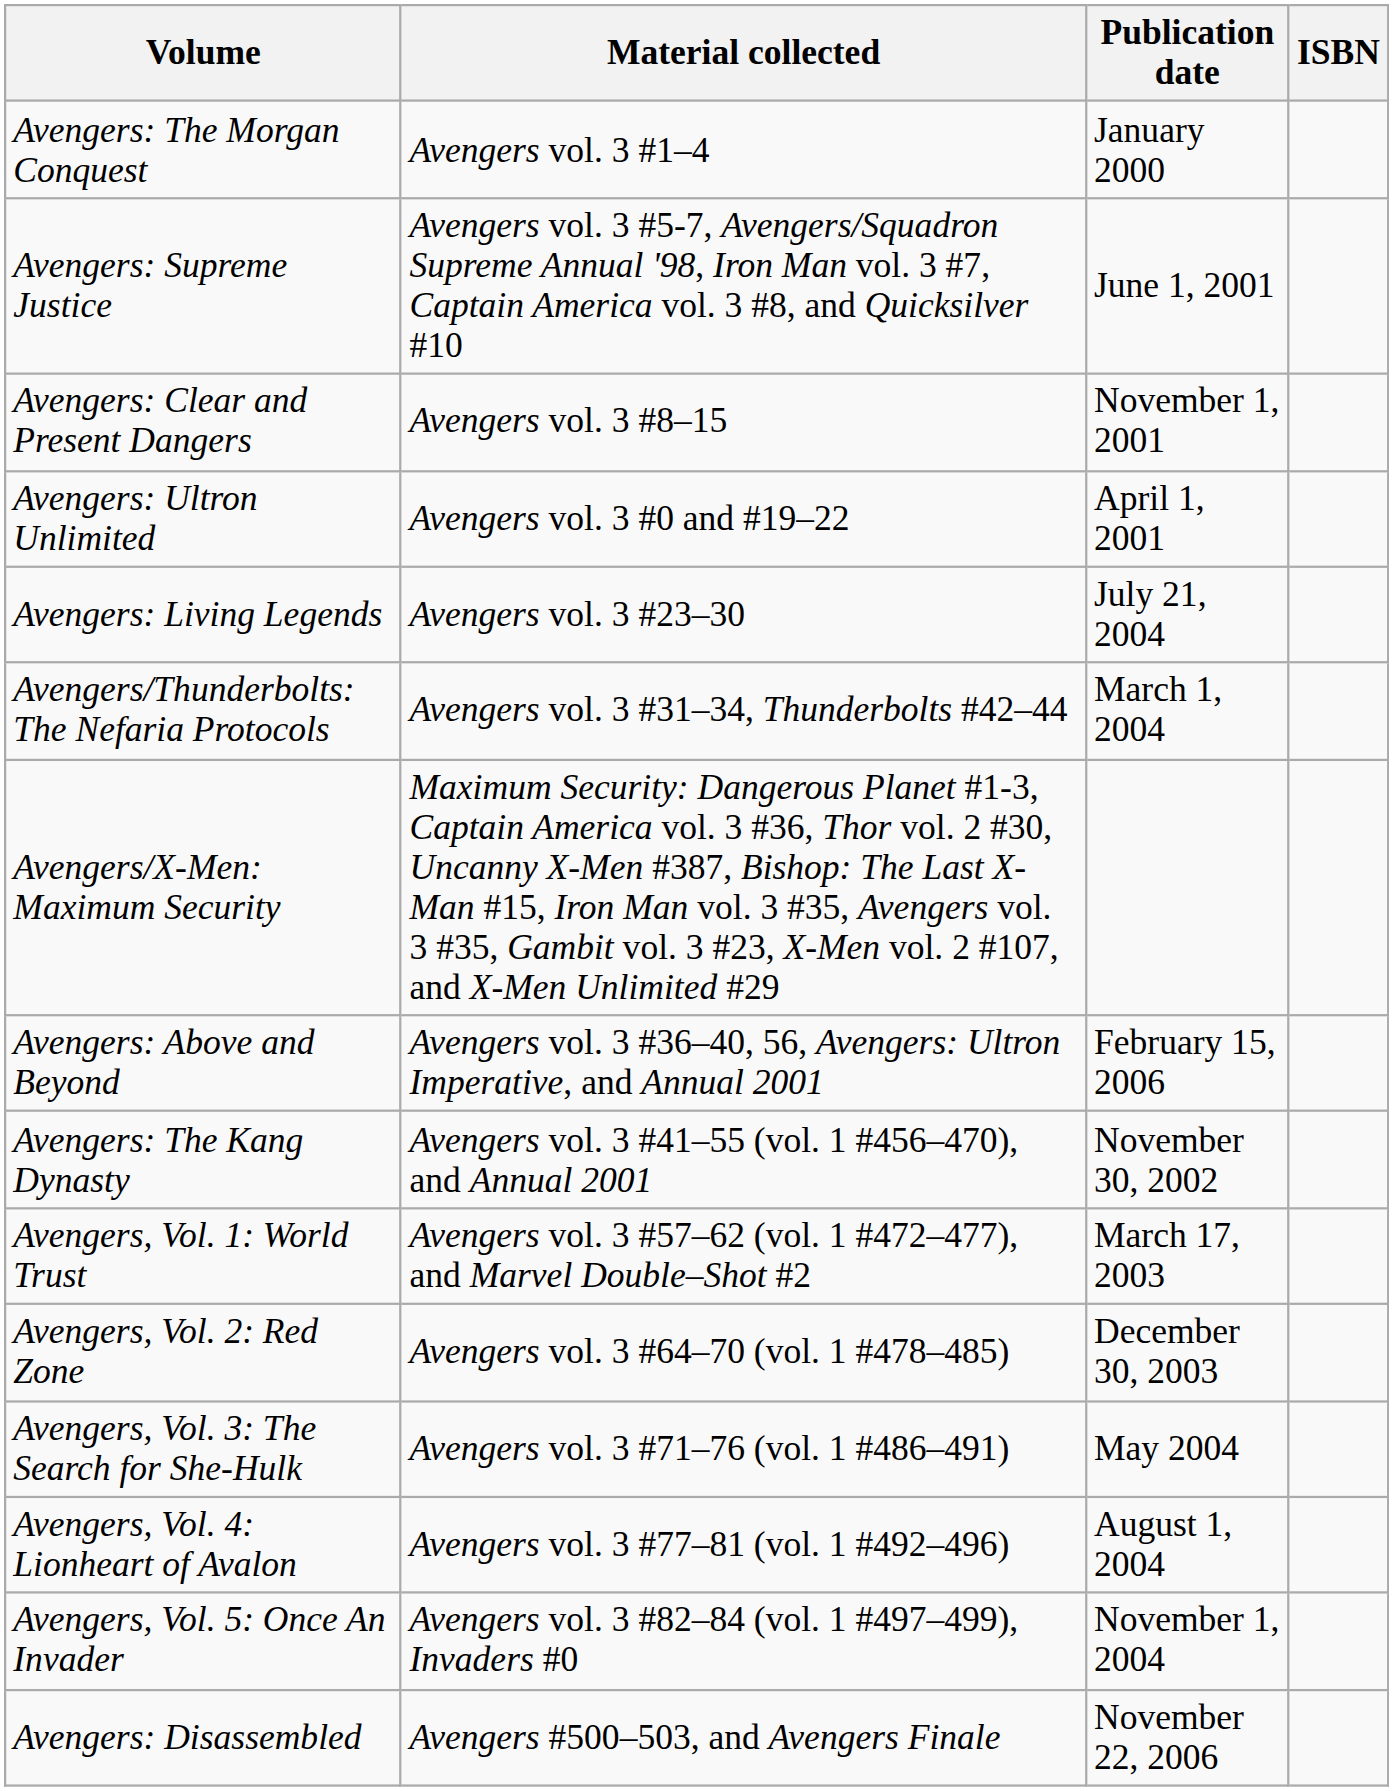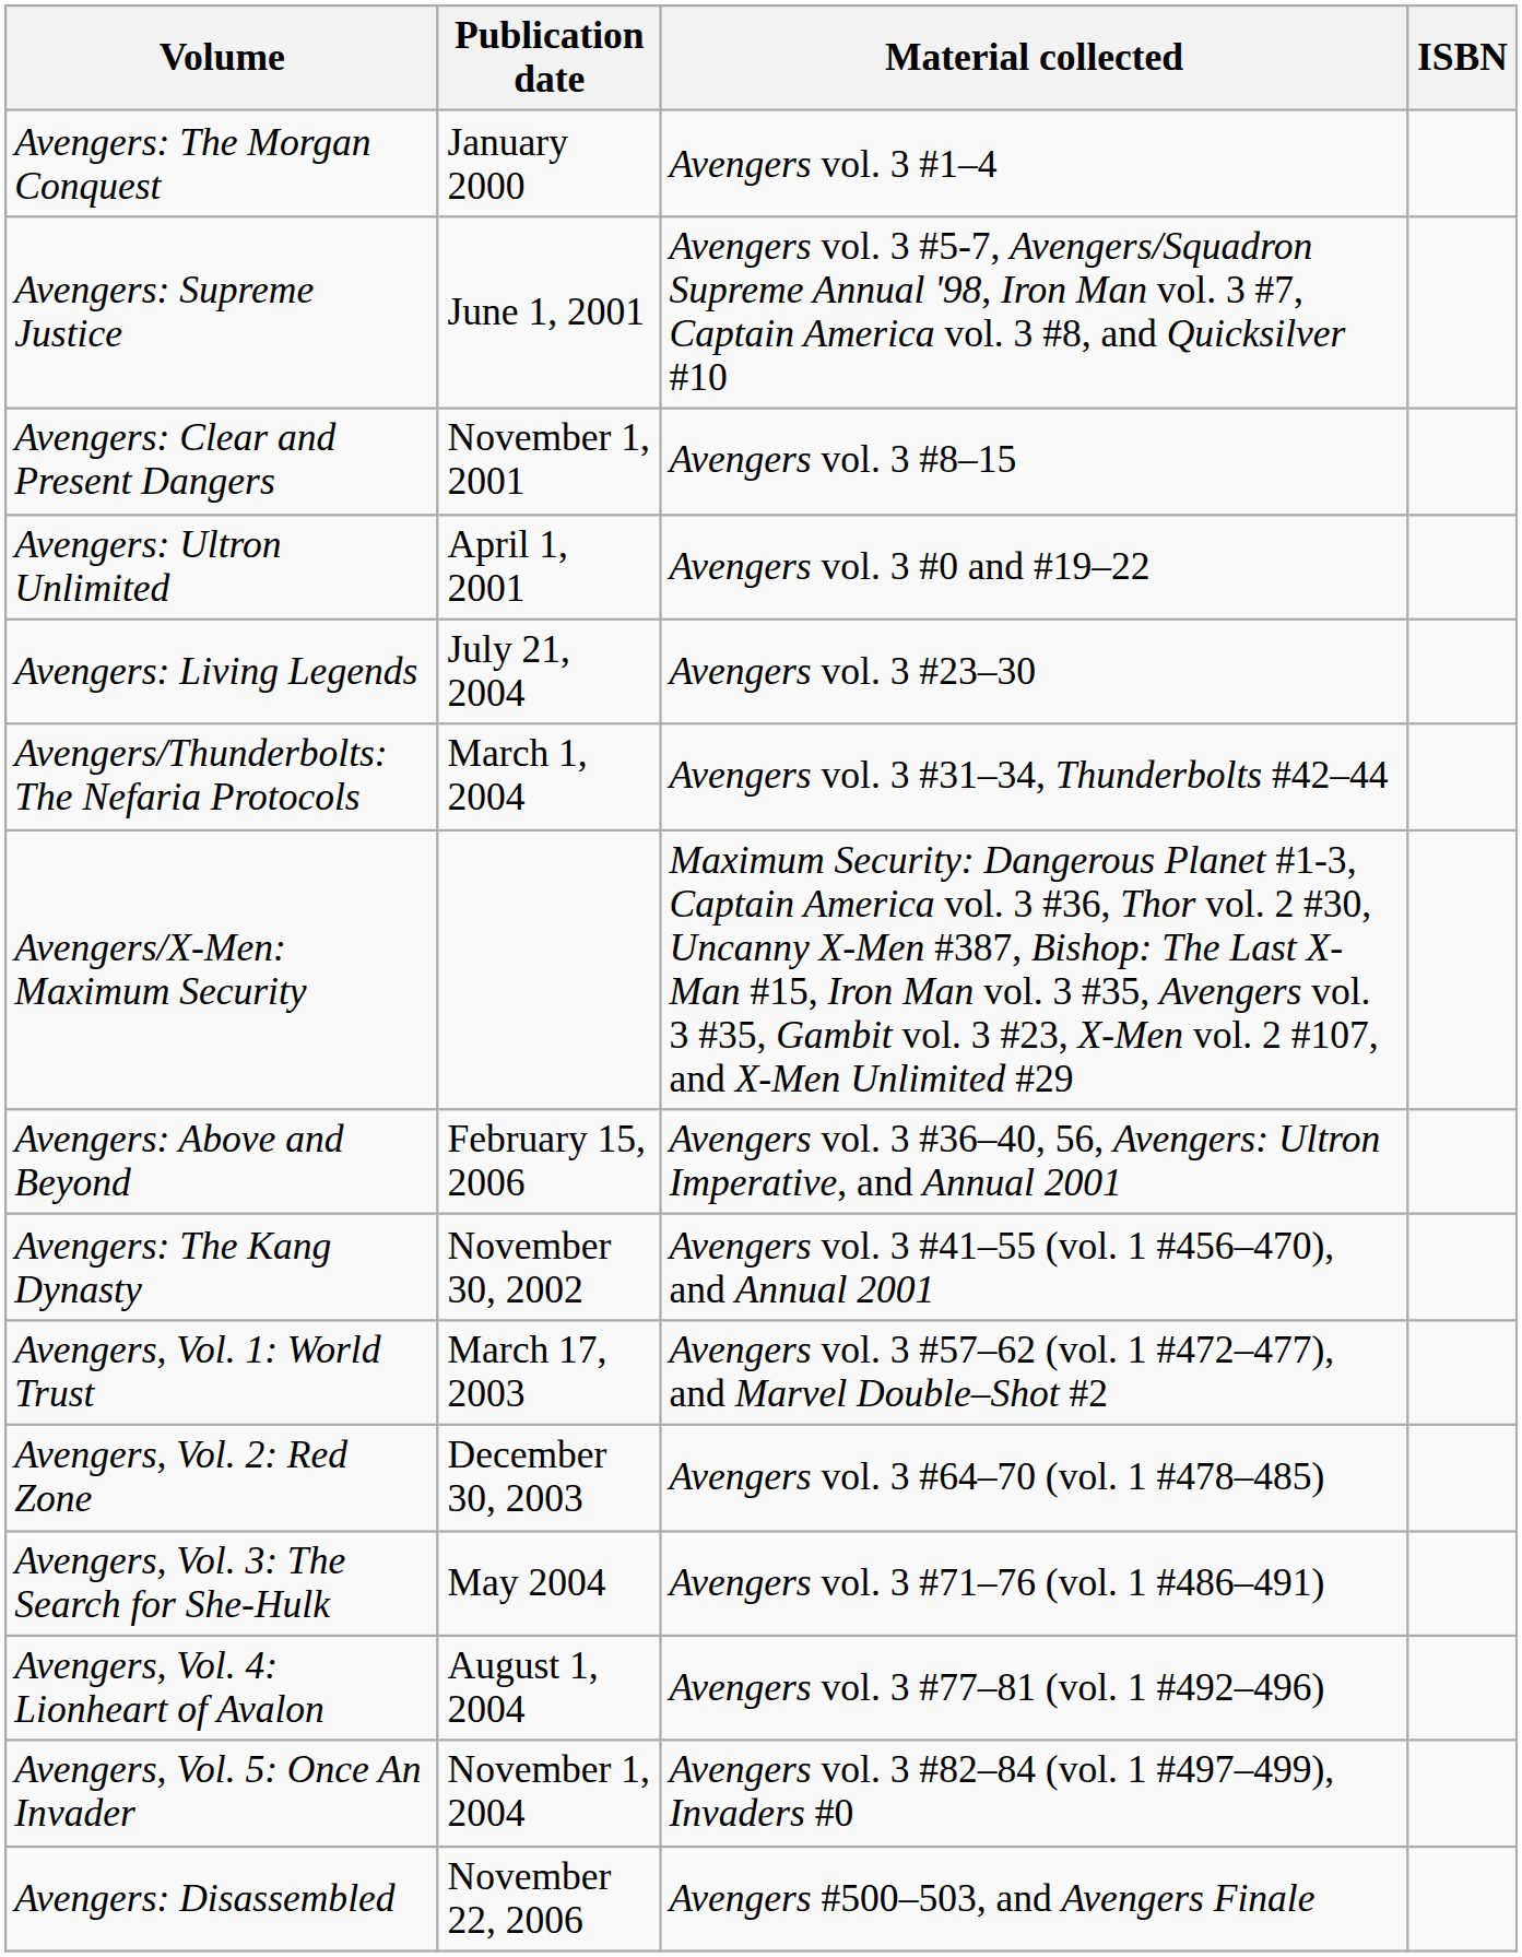 <table class="wikitable" style="width:100%;">
 <tr>
 <th>Volume</th>
+<th>Publication date</th>
 <th>Material collected</th>
-<th>Publication date</th>
 <th>ISBN</th>
 </tr>
 <tr>
 <td><em>Avengers: The Morgan Conquest</em></td>
+<td>January 2000</td>
 <td><em>Avengers</em> vol. 3 #1–4</td>
-<td>January 2000</td>
 <td></td>
 </tr>
 <tr>
 <td><em>Avengers: Supreme Justice</em></td>
+<td>June 1, 2001</td>
 <td><em>Avengers</em> vol. 3 #5-7, <em>Avengers/Squadron Supreme Annual '98</em>, <em>Iron Man</em> vol. 3 #7, <em>Captain America</em> vol. 3 #8, and <em>Quicksilver</em> #10</td>
-<td>June 1, 2001</td>
 <td></td>
 </tr>
 <tr>
 <td><em>Avengers: Clear and Present Dangers</em></td>
+<td>November 1, 2001</td>
 <td><em>Avengers</em> vol. 3 #8–15</td>
-<td>November 1, 2001</td>
 <td></td>
 </tr>
 <tr>
 <td><em>Avengers: Ultron Unlimited</em></td>
+<td>April 1, 2001</td>
 <td><em>Avengers</em> vol. 3 #0 and #19–22</td>
-<td>April 1, 2001</td>
 <td></td>
 </tr>
 <tr>
 <td><em>Avengers: Living Legends</em></td>
+<td>July 21, 2004</td>
 <td><em>Avengers</em> vol. 3 #23–30</td>
-<td>July 21, 2004</td>
 <td></td>
 </tr>
 <tr>
 <td><em>Avengers/Thunderbolts: The Nefaria Protocols</em></td>
+<td>March 1, 2004</td>
 <td><em>Avengers</em> vol. 3  #31–34, <em>Thunderbolts</em> #42–44</td>
-<td>March 1, 2004</td>
 <td></td>
 </tr>
 <tr>
 <td><em>Avengers/X-Men: Maximum Security</em></td>
+<td></td>
 <td><em>Maximum Security: Dangerous Planet</em> #1-3, <em>Captain America</em> vol. 3 #36, <em>Thor</em> vol. 2 #30, <em>Uncanny X-Men</em> #387, <em>Bishop: The Last X-Man</em> #15, <em>Iron Man</em> vol. 3 #35, <em>Avengers</em> vol. 3 #35, <em>Gambit</em> vol. 3 #23, <em>X-Men</em> vol. 2 #107, and <em>X-Men Unlimited</em> #29</td>
-<td></td>
 <td></td>
 </tr>
 <tr>
 <td><em>Avengers: Above and Beyond</em></td>
+<td>February 15, 2006</td>
 <td><em>Avengers</em> vol. 3 #36–40, 56, <em>Avengers: Ultron Imperative</em>, and <em>Annual 2001</em></td>
-<td>February 15, 2006</td>
 <td></td>
 </tr>
 <tr>
 <td><em>Avengers: The Kang Dynasty</em></td>
+<td>November 30, 2002</td>
 <td><em>Avengers</em> vol. 3 #41–55 (vol. 1 #456–470), and <em>Annual 2001</em></td>
-<td>November 30, 2002</td>
 <td></td>
 </tr>
 <tr>
 <td><em>Avengers, Vol. 1: World Trust</em></td>
+<td>March 17, 2003</td>
 <td><em>Avengers</em> vol. 3 #57–62 (vol. 1 #472–477), and <em>Marvel Double–Shot</em> #2</td>
-<td>March 17, 2003</td>
 <td></td>
 </tr>
 <tr>
 <td><em>Avengers, Vol. 2: Red Zone</em></td>
+<td>December 30, 2003</td>
 <td><em>Avengers</em> vol. 3 #64–70 (vol. 1 #478–485)</td>
-<td>December 30, 2003</td>
 <td></td>
 </tr>
 <tr>
 <td><em>Avengers, Vol. 3: The Search for She-Hulk</em></td>
+<td>May 2004</td>
 <td><em>Avengers</em> vol. 3 #71–76 (vol. 1 #486–491)</td>
-<td>May 2004</td>
 <td></td>
 </tr>
 <tr>
 <td><em>Avengers, Vol. 4: Lionheart of Avalon</em></td>
+<td>August 1, 2004</td>
 <td><em>Avengers</em> vol. 3 #77–81 (vol. 1 #492–496)</td>
-<td>August 1, 2004</td>
 <td></td>
 </tr>
 <tr>
 <td><em>Avengers, Vol. 5: Once An Invader</em></td>
+<td>November 1, 2004</td>
 <td><em>Avengers</em> vol. 3 #82–84 (vol. 1 #497–499), <em>Invaders</em> #0</td>
-<td>November 1, 2004</td>
 <td></td>
 </tr>
 <tr>
 <td><em>Avengers: Disassembled</em></td>
+<td>November 22, 2006</td>
 <td><em>Avengers</em> #500–503, and <em>Avengers Finale</em></td>
-<td>November 22, 2006</td>
 <td></td>
 </tr>
 </table>
